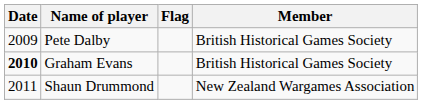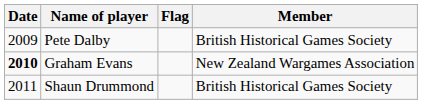 <table class="wikitable">
 <tr>
 <th>Date</th>
 <th>Name of player</th>
 <th>Flag</th>
 <th>Member</th>
 </tr>
 <tr>
 <td>2009</td>
 <td>Pete Dalby</td>
 <td></td>
 <td>British Historical Games Society</td>
 </tr>
 <tr>
 <td><strong>2010</strong></td>
 <td>Graham Evans</td>
 <td></td>
-<td>British Historical Games Society</td>
+<td>New Zealand Wargames Association</td>
 </tr>
 <tr>
 <td>2011</td>
 <td>Shaun Drummond</td>
 <td></td>
-<td>New Zealand Wargames Association</td>
+<td>British Historical Games Society</td>
 </tr>
 </table>
